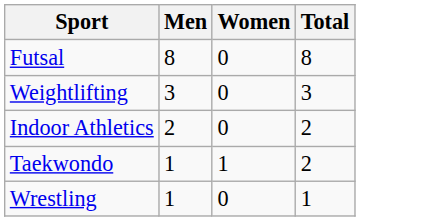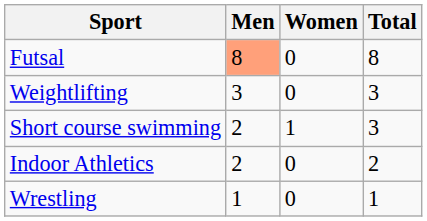 <table class="wikitable sortable">
 <tr>
 <th>Sport</th>
 <th>Men</th>
 <th>Women</th>
 <th>Total</th>
 </tr>
 <tr>
 <td><a href='#'>Futsal</a></td>
-<td>8</td>
+<td style="background: lightsalmon;">8</td>
 <td>0</td>
 <td>8</td>
 </tr>
 <tr>
 <td><a href='#'>Weightlifting</a></td>
 <td>3</td>
 <td>0</td>
 <td>3</td>
 </tr>
 <tr>
+<td><a href='#'>Short course swimming</a></td>
+<td>2</td>
+<td>1</td>
+<td>3</td>
+</tr>
+<tr>
 <td><a href='#'>Indoor Athletics</a></td>
 <td>2</td>
 <td>0</td>
-<td>2</td>
-</tr>
-<tr>
-<td><a href='#'>Taekwondo</a></td>
-<td>1</td>
-<td>1</td>
 <td>2</td>
 </tr>
 <tr>
 <td><a href='#'>Wrestling</a></td>
 <td>1</td>
 <td>0</td>
 <td>1</td>
 </tr>
 </table>
